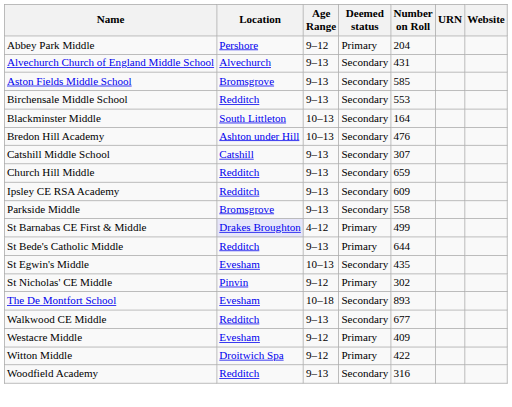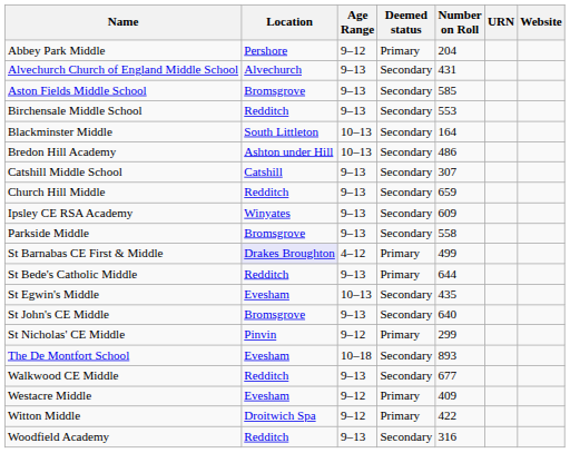 <table class="wikitable sortable" style="font-size:90%;">
 <tr>
 <th>Name</th>
 <th>Location</th>
 <th>Age<br>Range</th>
 <th>Deemed<br>status</th>
 <th>Number<br>on Roll</th>
 <th class="unsortable">URN</th>
 <th class="unsortable">Website</th>
 </tr>
 <tr>
 <td>Abbey Park Middle</td>
 <td><a href='#'>Pershore</a></td>
 <td>9–12</td>
 <td>Primary</td>
 <td>204</td>
 <td></td>
 <td></td>
 </tr>
 <tr>
 <td><a href='#'>Alvechurch Church of England Middle School</a></td>
 <td><a href='#'>Alvechurch</a></td>
 <td>9–13</td>
 <td>Secondary</td>
 <td>431</td>
 <td></td>
 <td></td>
 </tr>
 <tr>
 <td><a href='#'>Aston Fields Middle School</a></td>
 <td><a href='#'>Bromsgrove</a></td>
 <td>9–13</td>
 <td>Secondary</td>
 <td>585</td>
 <td></td>
 <td></td>
 </tr>
 <tr>
 <td>Birchensale Middle School</td>
 <td><a href='#'>Redditch</a></td>
 <td>9–13</td>
 <td>Secondary</td>
 <td>553</td>
 <td></td>
 <td></td>
 </tr>
 <tr>
 <td>Blackminster Middle</td>
 <td><a href='#'>South Littleton</a></td>
 <td>10–13</td>
 <td>Secondary</td>
 <td>164</td>
 <td></td>
 <td></td>
 </tr>
 <tr>
 <td>Bredon Hill Academy</td>
 <td><a href='#'>Ashton under Hill</a></td>
 <td>10–13</td>
 <td>Secondary</td>
-<td>476</td>
+<td>486</td>
 <td></td>
 <td></td>
 </tr>
 <tr>
 <td>Catshill Middle School</td>
 <td><a href='#'>Catshill</a></td>
 <td>9–13</td>
 <td>Secondary</td>
 <td>307</td>
 <td></td>
 <td></td>
 </tr>
 <tr>
 <td>Church Hill Middle</td>
 <td><a href='#'>Redditch</a></td>
 <td>9–13</td>
 <td>Secondary</td>
 <td>659</td>
 <td></td>
 <td></td>
 </tr>
 <tr>
 <td>Ipsley CE RSA Academy</td>
-<td><a href='#'>Redditch</a></td>
+<td><a href='#'>Winyates</a></td>
 <td>9–13</td>
 <td>Secondary</td>
 <td>609</td>
 <td></td>
 <td></td>
 </tr>
 <tr>
 <td>Parkside Middle</td>
 <td><a href='#'>Bromsgrove</a></td>
 <td>9–13</td>
 <td>Secondary</td>
 <td>558</td>
 <td></td>
 <td></td>
 </tr>
 <tr>
 <td>St Barnabas CE First & Middle</td>
 <td style="background: lavender;"><a href='#'>Drakes Broughton</a></td>
 <td>4–12</td>
 <td>Primary</td>
 <td>499</td>
 <td></td>
 <td></td>
 </tr>
 <tr>
 <td>St Bede's Catholic Middle</td>
 <td><a href='#'>Redditch</a></td>
 <td>9–13</td>
 <td>Primary</td>
 <td>644</td>
 <td></td>
 <td></td>
 </tr>
 <tr>
 <td>St Egwin's Middle</td>
 <td><a href='#'>Evesham</a></td>
 <td>10–13</td>
 <td>Secondary</td>
 <td>435</td>
 <td></td>
 <td></td>
 </tr>
 <tr>
+<td>St John's CE Middle</td>
+<td><a href='#'>Bromsgrove</a></td>
+<td>9–13</td>
+<td>Secondary</td>
+<td>640</td>
+<td></td>
+<td></td>
+</tr>
+<tr>
 <td>St Nicholas' CE Middle</td>
 <td><a href='#'>Pinvin</a></td>
 <td>9–12</td>
 <td>Primary</td>
-<td>302</td>
+<td>299</td>
 <td></td>
 <td></td>
 </tr>
 <tr>
 <td><a href='#'>The De Montfort School</a></td>
 <td><a href='#'>Evesham</a></td>
 <td>10–18</td>
 <td>Secondary</td>
 <td>893</td>
 <td></td>
 <td></td>
 </tr>
 <tr>
 <td>Walkwood CE Middle</td>
 <td><a href='#'>Redditch</a></td>
 <td>9–13</td>
 <td>Secondary</td>
 <td>677</td>
 <td></td>
 <td></td>
 </tr>
 <tr>
 <td>Westacre Middle</td>
 <td><a href='#'>Evesham</a></td>
 <td>9–12</td>
 <td>Primary</td>
 <td>409</td>
 <td></td>
 <td></td>
 </tr>
 <tr>
 <td>Witton Middle</td>
 <td><a href='#'>Droitwich Spa</a></td>
 <td>9–12</td>
 <td>Primary</td>
 <td>422</td>
 <td></td>
 <td></td>
 </tr>
 <tr>
 <td>Woodfield Academy</td>
 <td><a href='#'>Redditch</a></td>
 <td>9–13</td>
 <td>Secondary</td>
 <td>316</td>
 <td></td>
 <td></td>
 </tr>
 </table>
